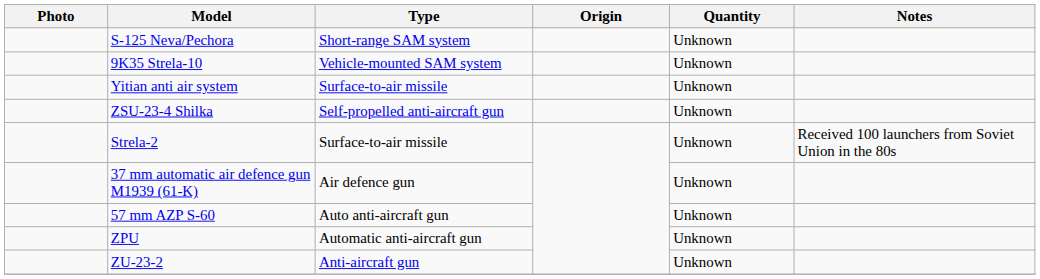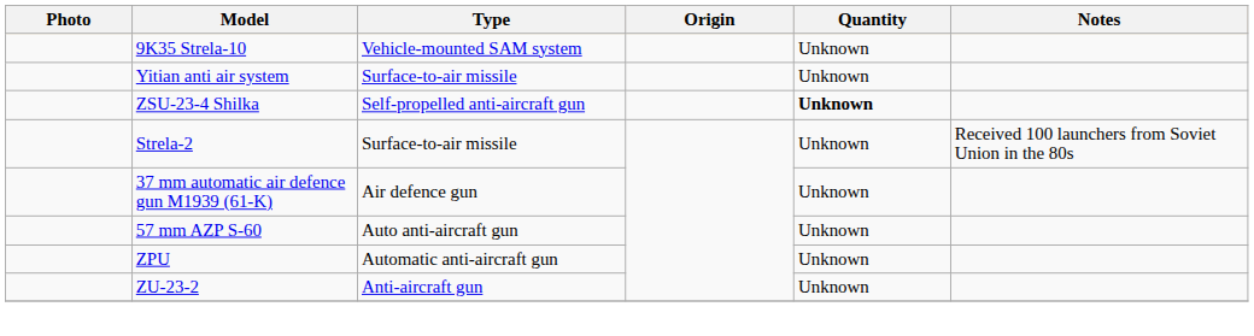 <table class="wikitable" border="1" style="border-collapse: collapse;" width="70%">
 <tr bgcolor=#FFDEAD>
 <th width="2%">Photo</th>
 <th width="4%">Model</th>
 <th width="5%">Type</th>
 <th width="3%">Origin</th>
 <th width="2%">Quantity</th>
 <th width="6%">Notes</th>
-</tr>
-<tr>
-<td></td>
-<td><a href='#'>S-125 Neva/Pechora</a></td>
-<td><a href='#'>Short-range SAM system</a></td>
-<td></td>
-<td>Unknown</td>
-<td></td>
 </tr>
 <tr>
 <td></td>
 <td><a href='#'>9K35 Strela-10</a></td>
 <td><a href='#'>Vehicle-mounted SAM system</a></td>
 <td></td>
 <td>Unknown</td>
 <td></td>
 </tr>
 <tr>
 <td></td>
 <td><a href='#'>Yitian anti air system</a></td>
 <td><a href='#'>Surface-to-air missile</a></td>
 <td></td>
 <td>Unknown</td>
 <td></td>
 </tr>
 <tr>
 <td></td>
 <td><a href='#'>ZSU-23-4 Shilka</a></td>
 <td><a href='#'>Self-propelled anti-aircraft gun</a></td>
 <td></td>
-<td>Unknown</td>
+<td><strong>Unknown</strong></td>
 <td></td>
 </tr>
 <tr>
 <td></td>
 <td><a href='#'>Strela-2</a></td>
 <td>Surface-to-air missile</td>
 <td rowspan="5"></td>
 <td>Unknown</td>
 <td>Received 100 launchers from Soviet Union in the 80s</td>
 </tr>
 <tr>
 <td></td>
 <td><a href='#'>37 mm automatic air defence gun M1939 (61-K)</a></td>
 <td>Air defence gun</td>
 <td>Unknown</td>
 <td></td>
 </tr>
 <tr>
 <td></td>
 <td><a href='#'>57 mm AZP S-60</a></td>
 <td>Auto anti-aircraft gun</td>
 <td>Unknown</td>
 <td></td>
 </tr>
 <tr>
 <td></td>
 <td><a href='#'>ZPU</a></td>
 <td>Automatic anti-aircraft gun</td>
 <td>Unknown</td>
 <td></td>
 </tr>
 <tr>
 <td></td>
 <td><a href='#'>ZU-23-2</a></td>
 <td><a href='#'>Anti-aircraft gun</a></td>
 <td>Unknown</td>
 <td></td>
 </tr>
 <tr>
 </tr>
 </table>
